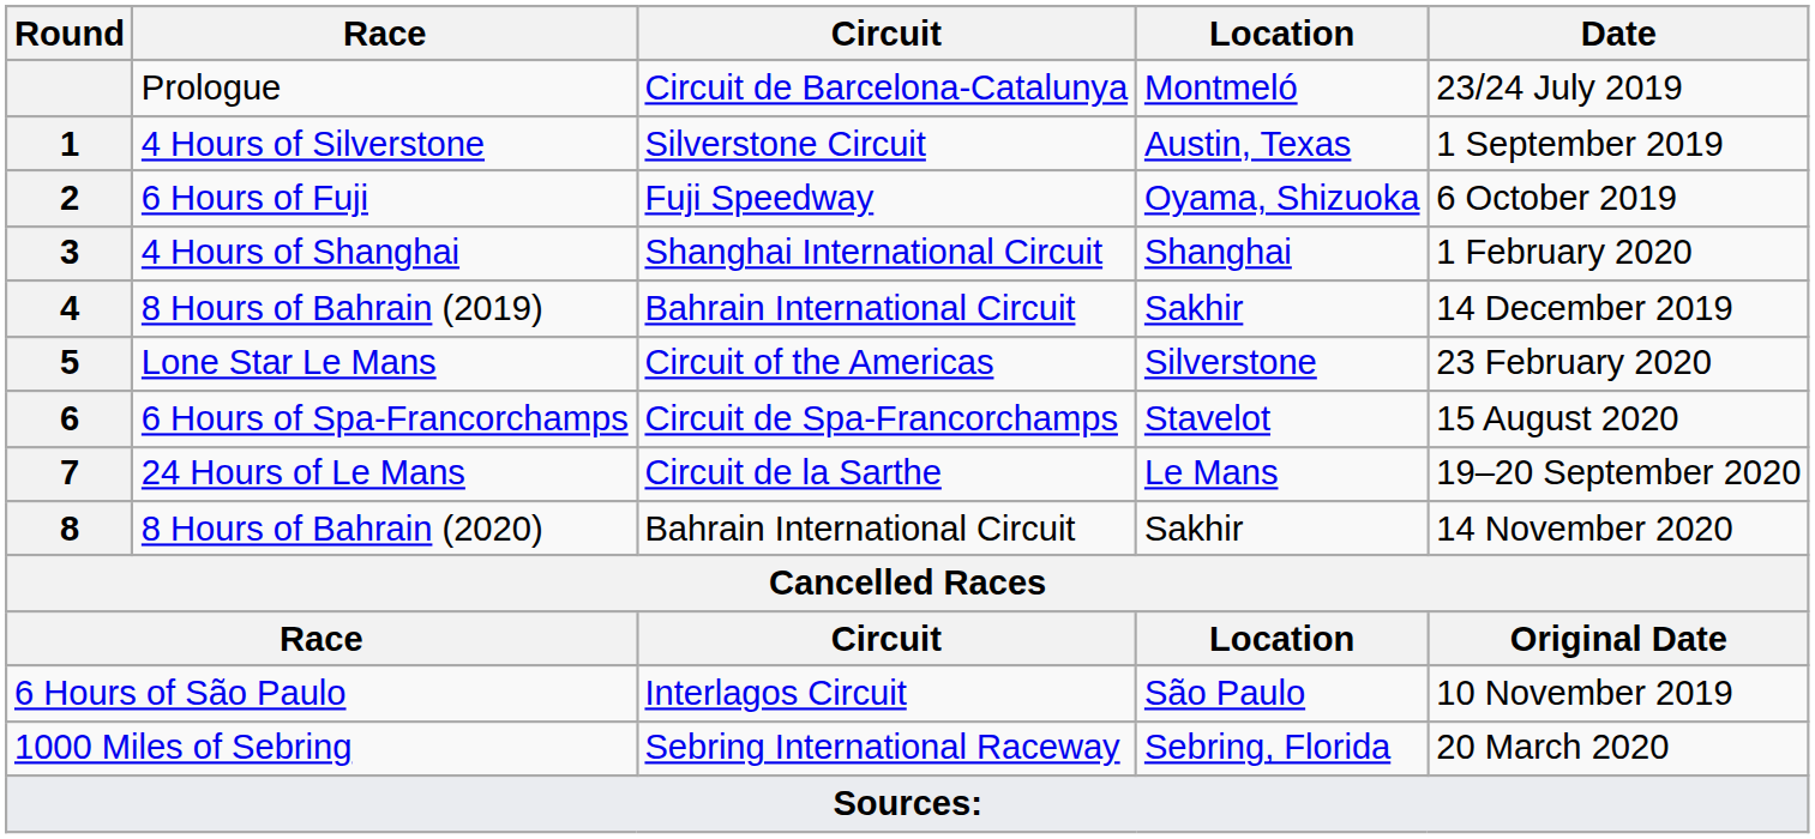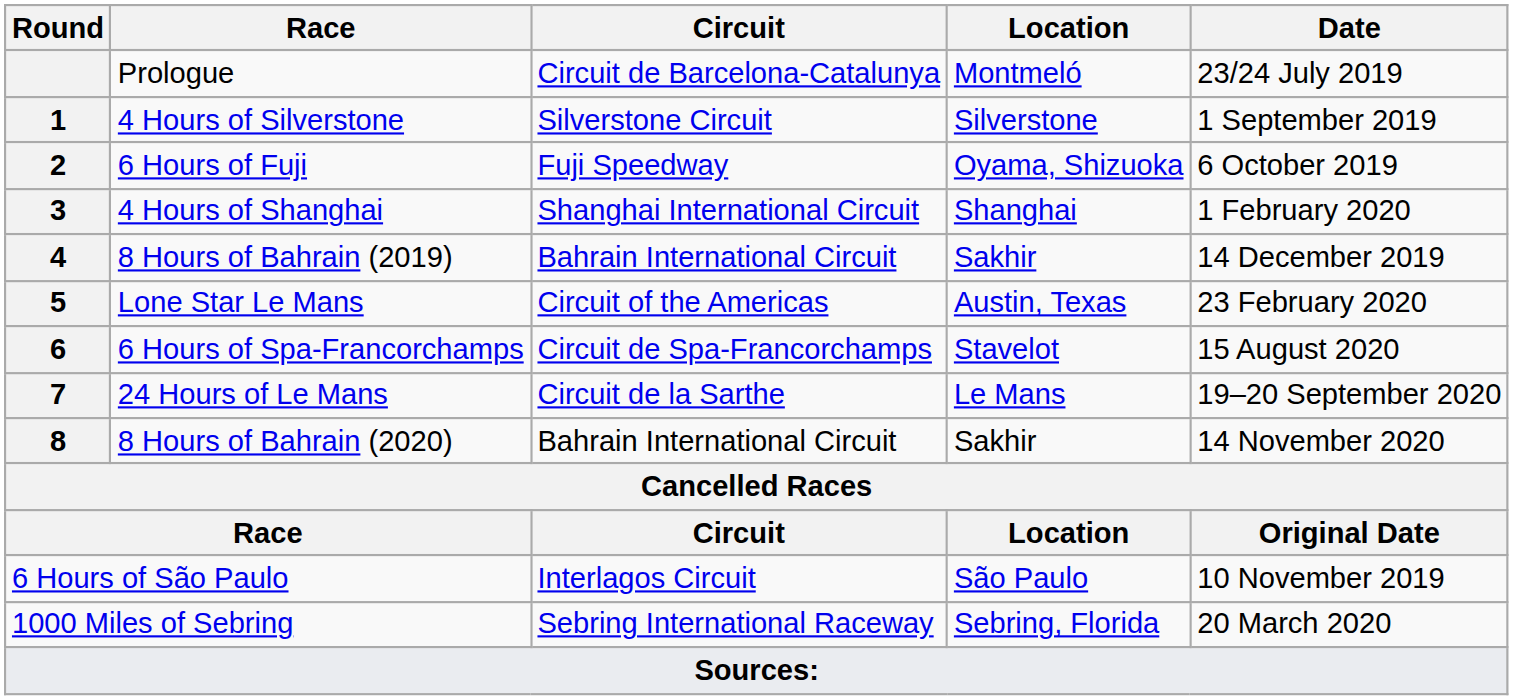 <table class="wikitable" style="font-size: 85%;">
 <tr>
 <th>Round</th>
 <th>Race</th>
 <th>Circuit</th>
 <th>Location</th>
 <th>Date</th>
 </tr>
 <tr>
 <th></th>
 <td>Prologue</td>
 <td><a href='#'>Circuit de Barcelona-Catalunya</a></td>
 <td> <a href='#'>Montmeló</a></td>
 <td>23/24 July 2019</td>
 </tr>
 <tr>
 <th>1</th>
 <td><a href='#'>4 Hours of Silverstone</a></td>
 <td><a href='#'>Silverstone Circuit</a></td>
-<td> <a href='#'>Austin, Texas</a></td>
+<td> <a href='#'>Silverstone</a></td>
 <td>1 September 2019</td>
 </tr>
 <tr>
 <th>2</th>
 <td><a href='#'>6 Hours of Fuji</a></td>
 <td><a href='#'>Fuji Speedway</a></td>
 <td> <a href='#'>Oyama, Shizuoka</a></td>
 <td>6 October 2019</td>
 </tr>
 <tr>
 <th>3</th>
 <td><a href='#'>4 Hours of Shanghai</a></td>
 <td><a href='#'>Shanghai International Circuit</a></td>
 <td> <a href='#'>Shanghai</a></td>
 <td>1 February 2020</td>
 </tr>
 <tr>
 <th>4</th>
 <td><a href='#'>8 Hours of Bahrain</a> (2019)</td>
 <td><a href='#'>Bahrain International Circuit</a></td>
 <td> <a href='#'>Sakhir</a></td>
 <td>14 December 2019</td>
 </tr>
 <tr>
 <th>5</th>
 <td><a href='#'>Lone Star Le Mans</a></td>
 <td><a href='#'>Circuit of the Americas</a></td>
-<td> <a href='#'>Silverstone</a></td>
+<td> <a href='#'>Austin, Texas</a></td>
 <td>23 February 2020</td>
 </tr>
 <tr>
 <th>6</th>
 <td><a href='#'>6 Hours of Spa-Francorchamps</a></td>
 <td><a href='#'>Circuit de Spa-Francorchamps</a></td>
 <td> <a href='#'>Stavelot</a></td>
 <td>15 August 2020</td>
 </tr>
 <tr>
 <th>7</th>
 <td><a href='#'>24 Hours of Le Mans</a></td>
 <td><a href='#'>Circuit de la Sarthe</a></td>
 <td> <a href='#'>Le Mans</a></td>
 <td>19–20 September 2020</td>
 </tr>
 <tr>
 <th>8</th>
 <td><a href='#'>8 Hours of Bahrain</a> (2020)</td>
 <td>Bahrain International Circuit</td>
 <td> Sakhir</td>
 <td>14 November 2020</td>
 </tr>
 <tr>
 <th colspan=5>Cancelled Races</th>
 </tr>
 <tr>
 <th colspan="2">Race</th>
 <th align =center>Circuit</th>
 <th align =center>Location</th>
 <th>Original Date</th>
 </tr>
 <tr>
 <td colspan="2"><a href='#'>6 Hours of São Paulo</a></td>
 <td><a href='#'>Interlagos Circuit</a></td>
 <td> <a href='#'>São Paulo</a></td>
 <td>10 November 2019</td>
 </tr>
 <tr>
 <td colspan="2"><a href='#'>1000 Miles of Sebring</a></td>
 <td><a href='#'>Sebring International Raceway</a></td>
 <td> <a href='#'>Sebring, Florida</a></td>
 <td>20 March 2020</td>
 </tr>
 <tr class="sortbottom">
 <td colspan="5" style="background-color:#EAECF0;text-align:center"><strong>Sources:</strong></td>
 </tr>
 </table>
